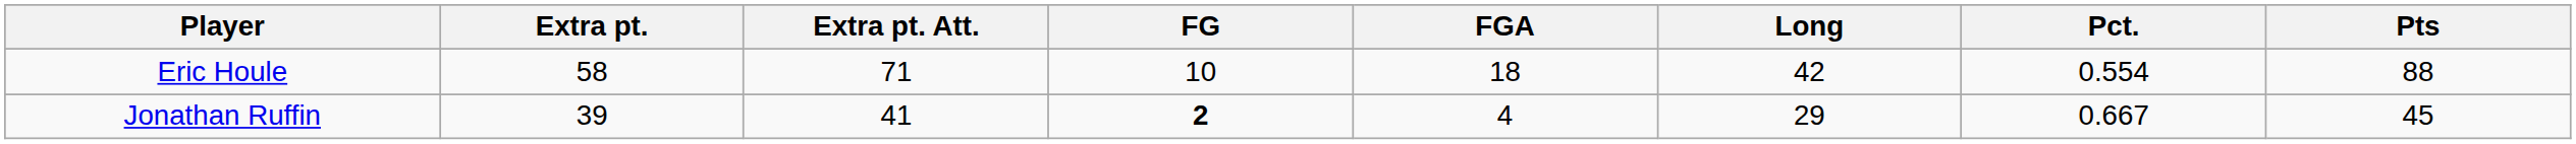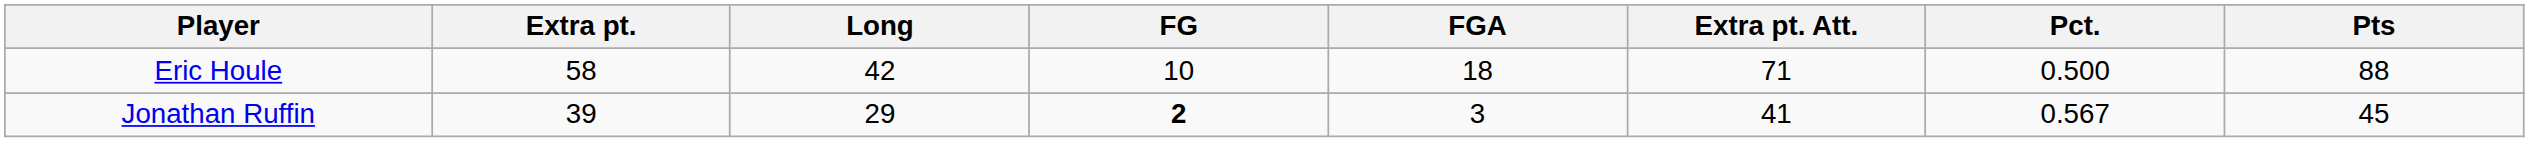 <table class="wikitable sortable">
 <tr>
 <th bgcolor="#DDDDFF" width="10%">Player</th>
 <th bgcolor="#DDDDFF" width="7%">Extra pt.</th>
-<th bgcolor="#DDDDFF" width="7%">Extra pt. Att.</th>
+<th bgcolor="#DDDDFF" width="7%">Long</th>
 <th bgcolor="#DDDDFF" width="7%">FG</th>
 <th bgcolor="#DDDDFF" width="7%">FGA</th>
-<th bgcolor="#DDDDFF" width="7%">Long</th>
+<th bgcolor="#DDDDFF" width="7%">Extra pt. Att.</th>
 <th bgcolor="#DDDDFF" width="7%">Pct.</th>
 <th bgcolor="#DDDDFF" width="7%">Pts</th>
 </tr>
 <tr align="center">
 <td><a href='#'>Eric Houle</a></td>
 <td>58</td>
-<td>71</td>
+<td>42</td>
 <td>10</td>
 <td>18</td>
-<td>42</td>
-<td>0.554</td>
+<td>71</td>
+<td>0.500</td>
 <td>88</td>
 </tr>
 <tr align="center">
 <td><a href='#'>Jonathan Ruffin</a></td>
 <td>39</td>
+<td>29</td>
+<td><strong>2</strong></td>
+<td>3</td>
 <td>41</td>
-<td><strong>2</strong></td>
-<td>4</td>
-<td>29</td>
-<td>0.667</td>
+<td>0.567</td>
 <td>45</td>
 </tr>
 </table>
